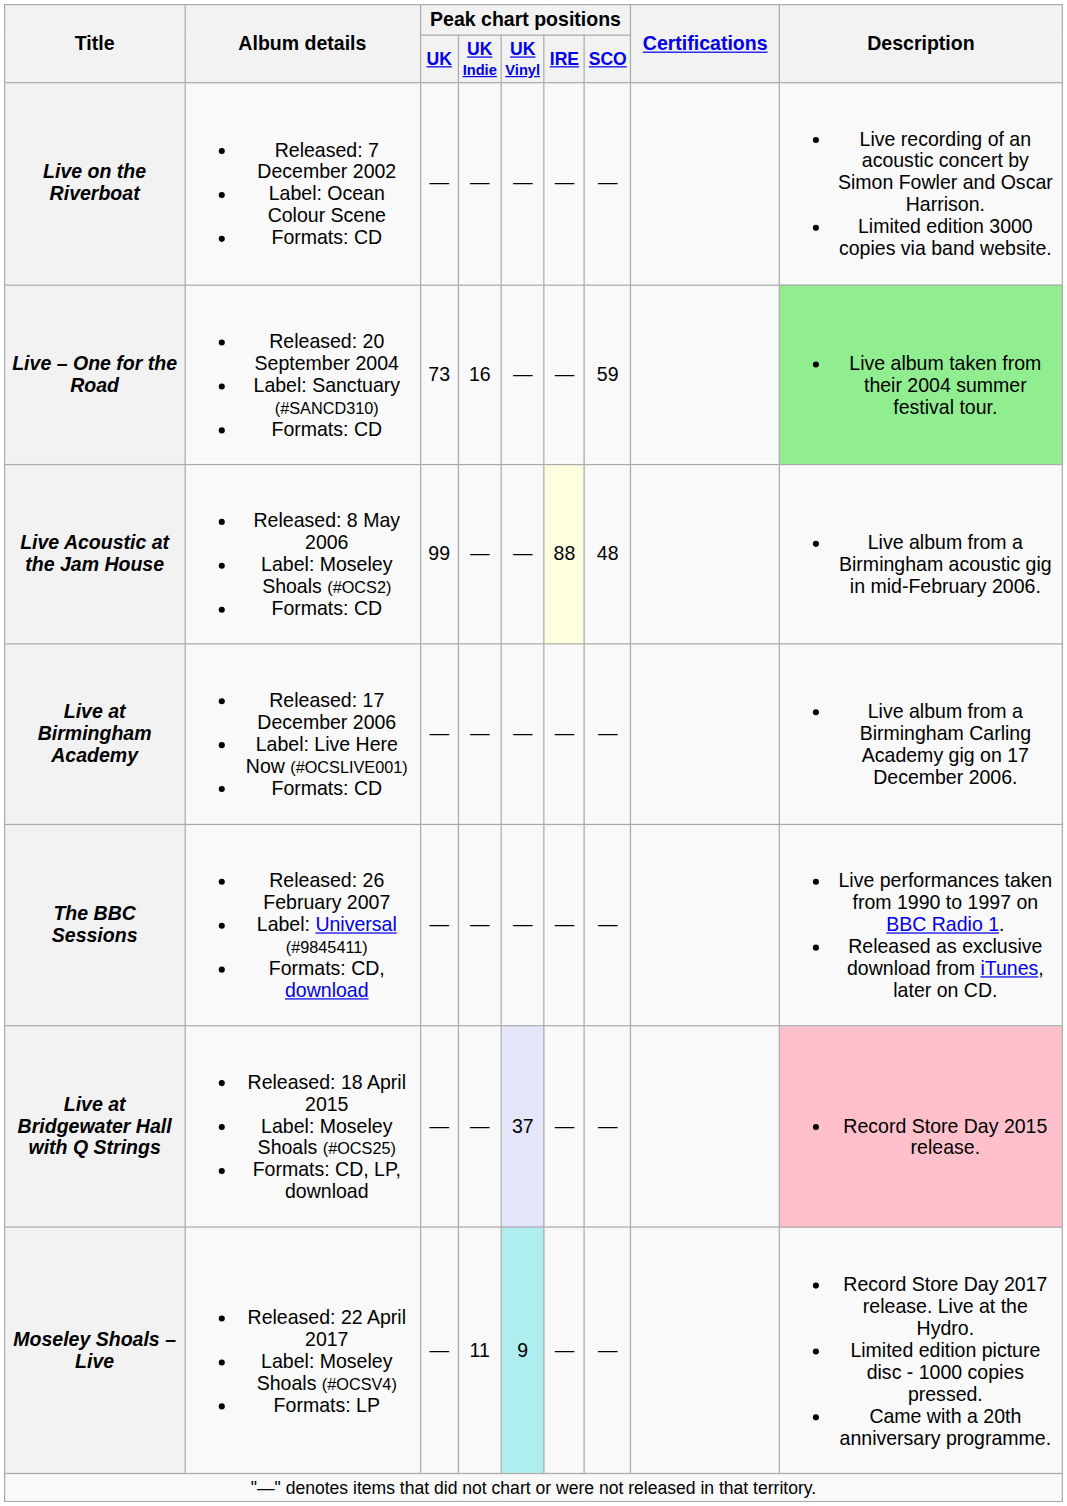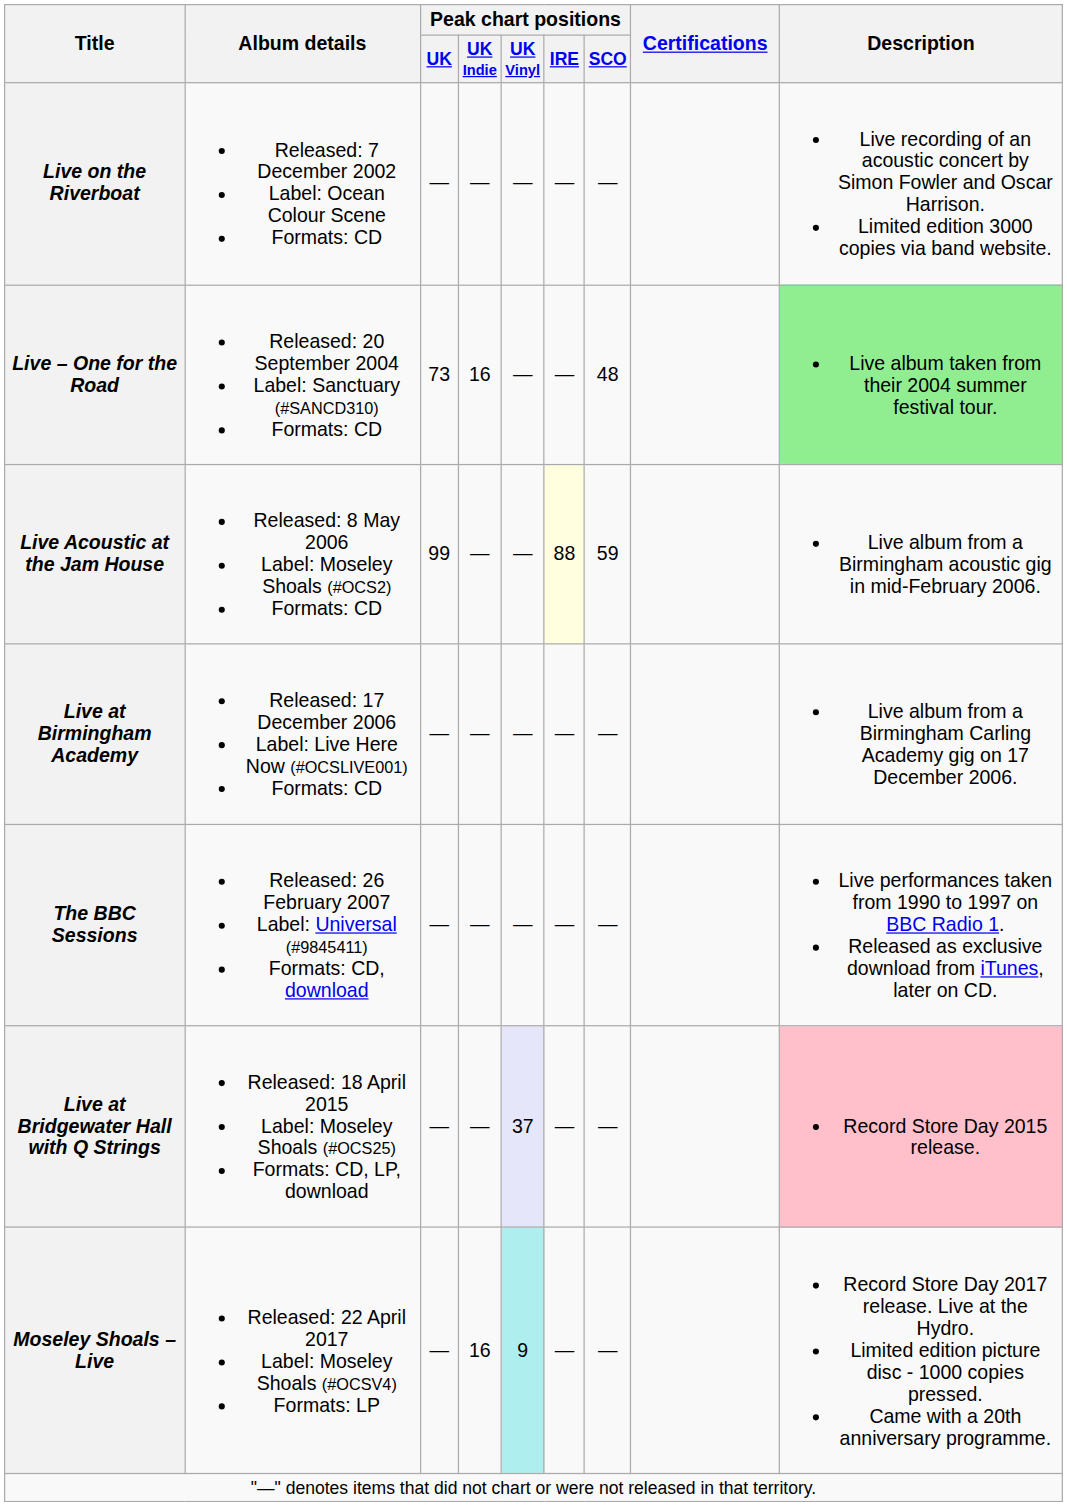 <table class="wikitable plainrowheaders" style="text-align:center;">
 <tr>
 <th scope="col" rowspan="2" style="width:12em;">Title</th>
 <th scope="col" rowspan="2" style="width:15em;">Album details</th>
 <th scope="col" colspan="5">Peak chart positions</th>
 <th rowspan="2" style="width:8em;"><a href='#'>Certifications</a></th>
 <th scope="col" rowspan="2" style="width:20em;">Description</th>
 </tr>
 <tr>
 <th style="width:2em;font-size:90%;"><a href='#'>UK</a><br></th>
 <th style="width:2em;font-size:90%;"><a href='#'>UK<br><small>Indie</small></a><br></th>
 <th style="width:2em;font-size:90%;"><a href='#'>UK<br><small>Vinyl</small></a><br></th>
 <th style="width:2em;font-size:90%;"><a href='#'>IRE</a><br></th>
 <th style="width:2em;font-size:90%;"><a href='#'>SCO</a><br></th>
 </tr>
 <tr>
 <th scope="row"><em>Live on the Riverboat</em></th>
 <td><br><ul><li>Released: 7 December 2002</li><li>Label: Ocean Colour Scene</li><li>Formats: CD</li></ul></td>
 <td>—</td>
 <td>—</td>
 <td>—</td>
 <td>—</td>
 <td>—</td>
 <td></td>
 <td><br><ul><li>Live recording of an acoustic concert by Simon Fowler and Oscar Harrison.</li><li>Limited edition 3000 copies via band website.</li></ul></td>
 </tr>
 <tr>
 <th scope="row"><em>Live – One for the Road</em></th>
 <td><br><ul><li>Released: 20 September 2004</li><li>Label: Sanctuary <small>(#SANCD310)</small></li><li>Formats: CD</li></ul></td>
 <td>73</td>
 <td>16</td>
 <td>—</td>
 <td>—</td>
-<td>59</td>
+<td>48</td>
 <td></td>
 <td style="background: lightgreen;"><br><ul><li>Live album taken from their 2004 summer festival tour.</li></ul></td>
 </tr>
 <tr>
 <th scope="row"><em>Live Acoustic at the Jam House</em></th>
 <td><br><ul><li>Released: 8 May 2006</li><li>Label: Moseley Shoals <small>(#OCS2)</small></li><li>Formats: CD</li></ul></td>
 <td>99</td>
 <td>—</td>
 <td>—</td>
 <td style="background: lightyellow;">88</td>
-<td>48</td>
+<td>59</td>
 <td></td>
 <td><br><ul><li>Live album from a Birmingham acoustic gig in mid-February 2006.</li></ul></td>
 </tr>
 <tr>
 <th scope="row"><em>Live at Birmingham Academy</em></th>
 <td><br><ul><li>Released: 17 December 2006</li><li>Label: Live Here Now <small>(#OCSLIVE001)</small></li><li>Formats: CD</li></ul></td>
 <td>—</td>
 <td>—</td>
 <td>—</td>
 <td>—</td>
 <td>—</td>
 <td></td>
 <td><br><ul><li>Live album from a Birmingham Carling Academy gig on 17 December 2006.</li></ul></td>
 </tr>
 <tr>
 <th scope="row"><em>The BBC Sessions</em></th>
 <td><br><ul><li>Released: 26 February 2007</li><li>Label: <a href='#'>Universal</a> <small>(#9845411)</small></li><li>Formats: CD, <a href='#'>download</a></li></ul></td>
 <td>—</td>
 <td>—</td>
 <td>—</td>
 <td>—</td>
 <td>—</td>
 <td></td>
 <td><br><ul><li>Live performances taken from 1990 to 1997 on <a href='#'>BBC Radio 1</a>.</li><li>Released as exclusive download from <a href='#'>iTunes</a>, later on CD.</li></ul></td>
 </tr>
 <tr>
 <th scope="row"><em>Live at Bridgewater Hall with Q Strings</em></th>
 <td><br><ul><li>Released: 18 April 2015</li><li>Label: Moseley Shoals <small>(#OCS25)</small></li><li>Formats: CD, LP, download</li></ul></td>
 <td>—</td>
 <td>—</td>
 <td style="background: lavender;">37</td>
 <td>—</td>
 <td>—</td>
 <td></td>
 <td style="background: pink;"><br><ul><li>Record Store Day 2015 release.</li></ul></td>
 </tr>
 <tr>
 <th scope="row"><em>Moseley Shoals – Live</em></th>
 <td><br><ul><li>Released: 22 April 2017</li><li>Label: Moseley Shoals <small>(#OCSV4)</small></li><li>Formats: LP</li></ul></td>
 <td>—</td>
-<td>11</td>
+<td>16</td>
 <td style="background: paleturquoise;">9</td>
 <td>—</td>
 <td>—</td>
 <td></td>
 <td><br><ul><li>Record Store Day 2017 release. Live at the Hydro.</li><li>Limited edition picture disc - 1000 copies pressed.</li><li>Came with a 20th anniversary programme.</li></ul></td>
 </tr>
 <tr>
 <td align="center" colspan="15" style="font-size:90%">"—" denotes items that did not chart or were not released in that territory.</td>
 </tr>
 </table>
